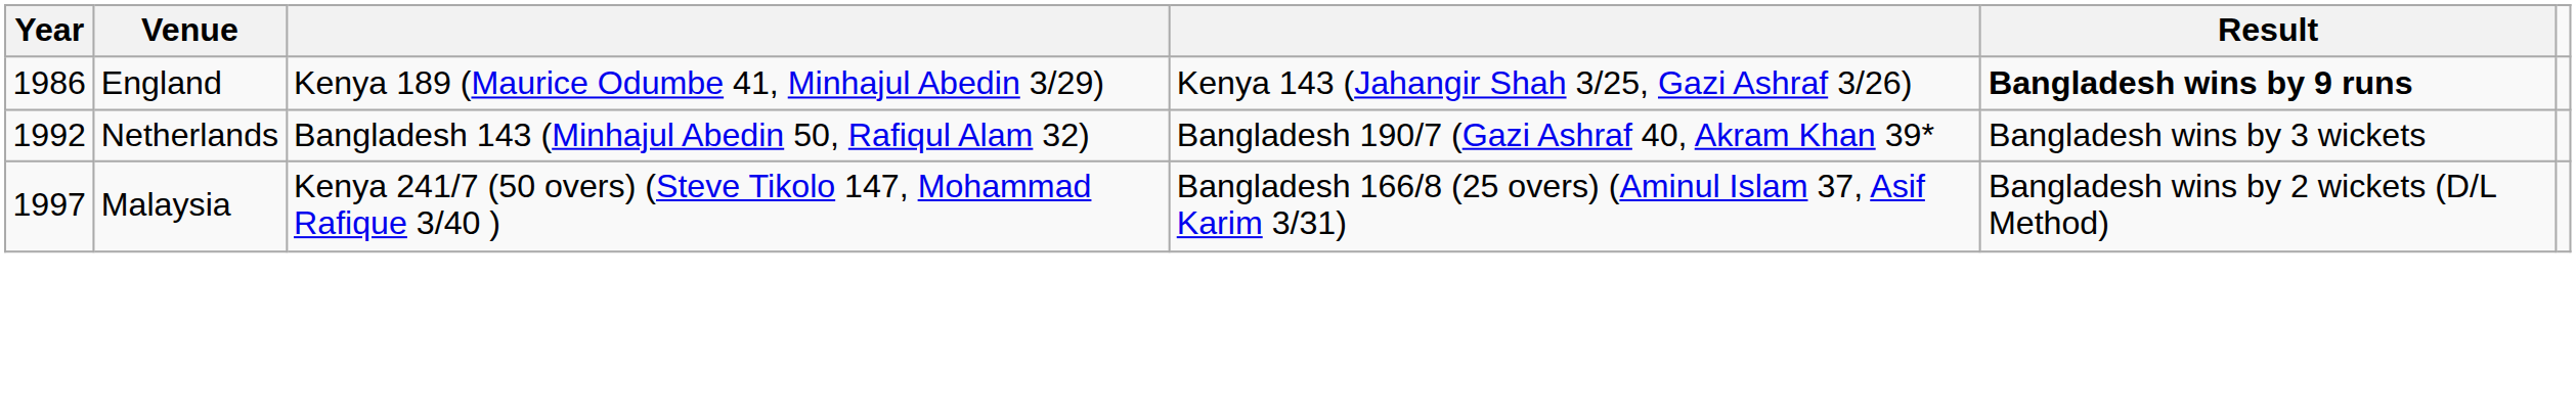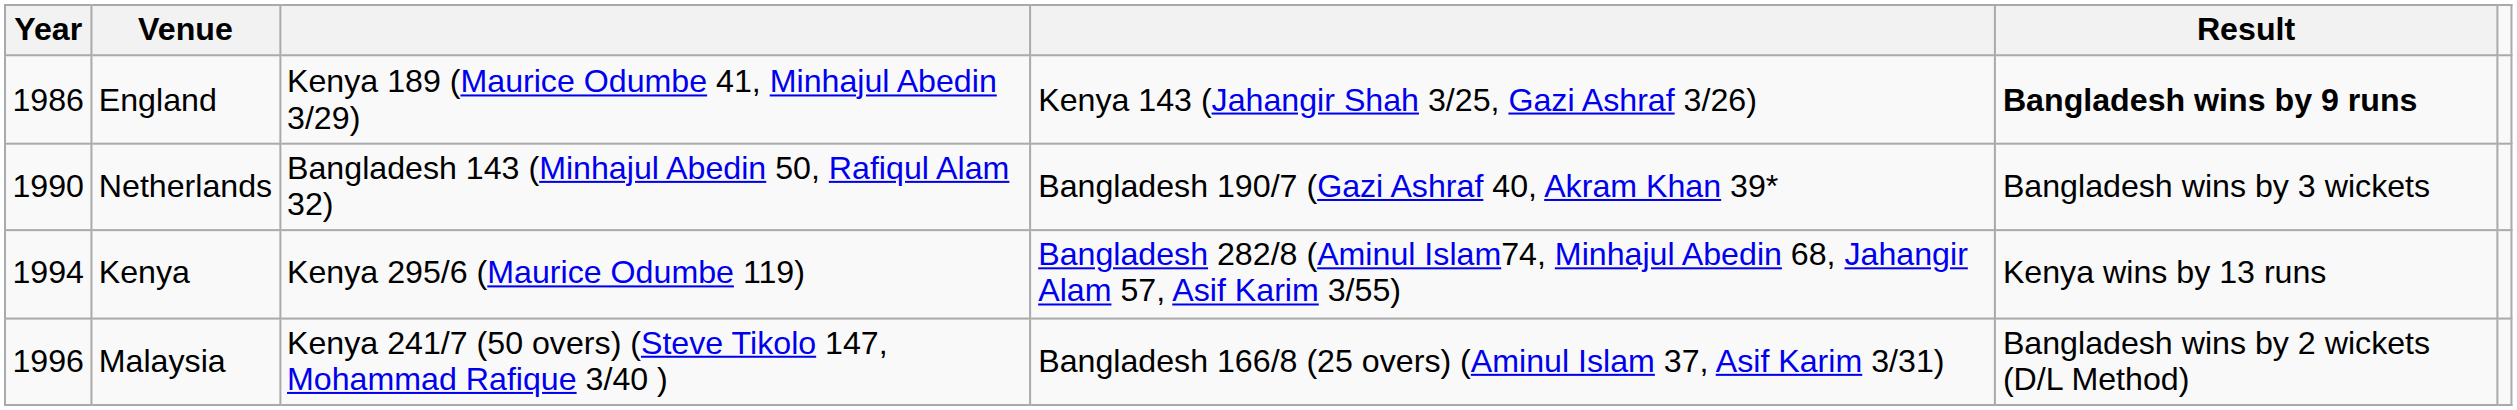 <table class="wikitable">
 <tr>
 <th>Year</th>
 <th>Venue</th>
 <th></th>
 <th></th>
 <th>Result</th>
 </tr>
 <tr>
 <td>1986</td>
 <td>England</td>
 <td>Kenya 189 (<a href='#'>Maurice Odumbe</a> 41, <a href='#'>Minhajul Abedin</a> 3/29)</td>
 <td>Kenya 143 (<a href='#'>Jahangir Shah</a> 3/25, <a href='#'>Gazi Ashraf</a> 3/26)</td>
 <td><strong>Bangladesh wins by 9 runs</strong></td>
 <td></td>
 </tr>
 <tr>
-<td>1992</td>
+<td>1990</td>
 <td>Netherlands</td>
 <td>Bangladesh 143 (<a href='#'>Minhajul Abedin</a> 50, <a href='#'>Rafiqul Alam</a> 32)</td>
 <td>Bangladesh 190/7 (<a href='#'>Gazi Ashraf</a> 40, <a href='#'>Akram Khan</a> 39*</td>
 <td>Bangladesh wins by 3 wickets</td>
 <td></td>
 </tr>
 <tr>
-<td>1997</td>
+<td>1994</td>
+<td>Kenya</td>
+<td>Kenya 295/6 (<a href='#'>Maurice Odumbe</a> 119)</td>
+<td><a href='#'>Bangladesh</a> 282/8 (<a href='#'>Aminul Islam</a>74, <a href='#'>Minhajul Abedin</a> 68, <a href='#'>Jahangir Alam</a> 57, <a href='#'>Asif Karim</a> 3/55)</td>
+<td>Kenya wins by 13 runs</td>
+<td></td>
+</tr>
+<tr>
+<td>1996</td>
 <td>Malaysia</td>
 <td>Kenya 241/7 (50 overs) (<a href='#'>Steve Tikolo</a> 147, <a href='#'>Mohammad Rafique</a> 3/40 )</td>
 <td>Bangladesh 166/8 (25 overs) (<a href='#'>Aminul Islam</a> 37, <a href='#'>Asif Karim</a> 3/31)</td>
 <td>Bangladesh wins by 2 wickets (D/L Method)</td>
 <td></td>
 </tr>
 </table>
